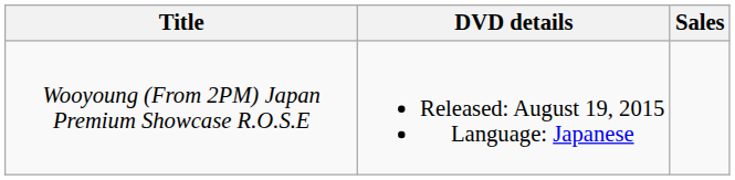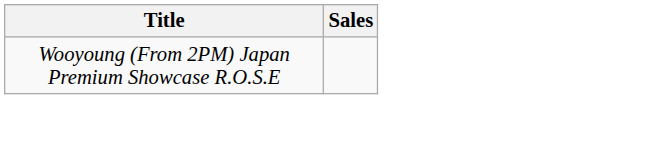 <table class="wikitable" style="text-align:center;">
 <tr>
 <th style="width:15em;">Title</th>
-<th>DVD details</th>
 <th>Sales</th>
 </tr>
 <tr>
 <td><em>Wooyoung (From 2PM) Japan Premium Showcase R.O.S.E</em></td>
-<td><br><ul><li>Released: August 19, 2015</li><li>Language: <a href='#'>Japanese</a></li></ul></td>
 <td></td>
 </tr>
 </table>
